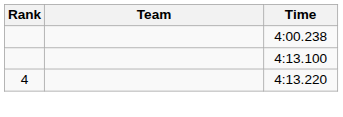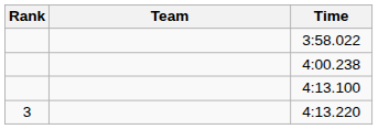 <table class=wikitable style="text-align:center">
 <tr>
 <th width=40>Rank</th>
 <th width=250>Team</th>
 <th width=80>Time</th>
+</tr>
+<tr>
+<td></td>
+<td align=left></td>
+<td>3:58.022</td>
 </tr>
 <tr>
 <td></td>
 <td align=left></td>
 <td>4:00.238</td>
 </tr>
 <tr>
 <td></td>
 <td align=left></td>
 <td>4:13.100</td>
 </tr>
 <tr>
-<td>4</td>
+<td>3</td>
 <td align=left></td>
 <td>4:13.220</td>
 </tr>
 </table>
